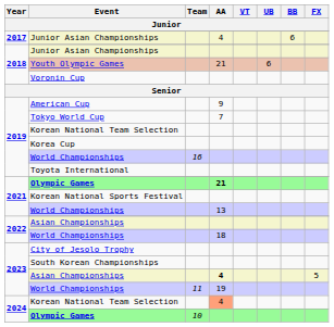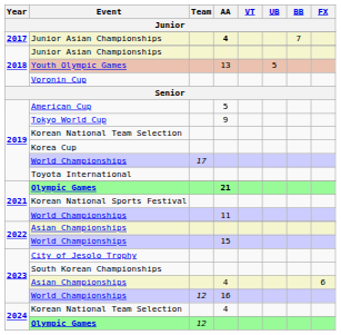 <table class="wikitable" style="text-align:center; font-size:95%;">
 <tr>
 <th align="center">Year</th>
 <th align="center">Event</th>
 <th style="width:30px;">Team</th>
 <th style="width:30px;">AA</th>
 <th style="width:30px;"><a href='#'>VT</a></th>
 <th style="width:30px;"><a href='#'>UB</a></th>
 <th style="width:30px;"><a href='#'>BB</a></th>
 <th style="width:30px;"><a href='#'>FX</a></th>
 </tr>
 <tr>
 <th colspan="8"><strong>Junior</strong></th>
 </tr>
 <tr>
 <td rowspan="2"><strong><a href='#'>2017</a></strong></td>
 </tr>
 <tr bgcolor=#F5F6CE>
 <td align=left>Junior Asian Championships</td>
 <td></td>
-<td>4</td>
+<td><strong>4</strong></td>
 <td></td>
 <td></td>
-<td>6</td>
+<td>7</td>
 <td></td>
 </tr>
 <tr>
 <td rowspan="4"><strong><a href='#'>2018</a></strong></td>
 </tr>
 <tr bgcolor=#F5F6CE>
 <td align=left>Junior Asian Championships</td>
 <td></td>
 <td></td>
 <td></td>
 <td></td>
 <td></td>
 <td></td>
 </tr>
 <tr bgcolor=#EBC2AF>
 <td align=left><a href='#'>Youth Olympic Games</a></td>
 <td></td>
-<td>21</td>
+<td>13</td>
 <td></td>
-<td>6</td>
+<td>5</td>
 <td></td>
 <td></td>
 </tr>
 <tr>
 <td align=left><a href='#'>Voronin Cup</a></td>
 <td></td>
 <td></td>
 <td></td>
 <td></td>
 <td></td>
 <td></td>
 </tr>
 <tr>
 <th colspan="8"><strong>Senior</strong></th>
 </tr>
 <tr>
 <td rowspan="6"><strong><a href='#'>2019</a></strong></td>
 <td align=left><a href='#'>American Cup</a></td>
 <td></td>
-<td>9</td>
+<td>5</td>
 <td></td>
 <td></td>
 <td></td>
 <td></td>
 </tr>
 <tr>
 <td align=left><a href='#'>Tokyo World Cup</a></td>
 <td></td>
-<td>7</td>
+<td>9</td>
 <td></td>
 <td></td>
 <td></td>
 <td></td>
 </tr>
 <tr>
 <td align=left>Korean National Team Selection</td>
 <td></td>
 <td></td>
 <td></td>
 <td></td>
 <td></td>
 <td></td>
 </tr>
 <tr>
 <td align=left>Korea Cup</td>
 <td></td>
 <td></td>
 <td></td>
 <td></td>
 <td></td>
 <td></td>
 </tr>
 <tr bgcolor=#CCCCFF>
 <td align=left><a href='#'>World Championships</a></td>
-<td><em>16</em></td>
+<td><em>17</em></td>
 <td></td>
 <td></td>
 <td></td>
 <td></td>
 <td></td>
 </tr>
 <tr>
 <td align=left>Toyota International</td>
 <td></td>
 <td></td>
 <td></td>
 <td></td>
 <td></td>
 <td></td>
 </tr>
 <tr>
 <td rowspan="4"><strong><a href='#'>2021</a></strong></td>
 </tr>
 <tr bgcolor=98FB98>
 <td align=left><strong><a href='#'>Olympic Games</a></strong></td>
 <td></td>
 <td><strong>21</strong></td>
 <td></td>
 <td></td>
 <td></td>
 <td></td>
 </tr>
 <tr>
 <td align=left>Korean National Sports Festival</td>
 <td></td>
 <td></td>
 <td></td>
 <td></td>
 <td></td>
 <td></td>
 </tr>
 <tr bgcolor=#CCCCFF>
 <td align=left><a href='#'>World Championships</a></td>
 <td></td>
-<td>13</td>
+<td>11</td>
 <td></td>
 <td></td>
 <td></td>
 <td></td>
 </tr>
 <tr>
 <td rowspan="3"><strong><a href='#'>2022</a></strong></td>
 </tr>
 <tr bgcolor=#F5F6CE>
 <td align=left><a href='#'>Asian Championships</a></td>
 <td></td>
 <td></td>
 <td></td>
 <td></td>
 <td></td>
 <td></td>
 </tr>
 <tr bgcolor=#CCCCFF>
 <td align=left><a href='#'>World Championships</a></td>
 <td></td>
-<td>18</td>
+<td>15</td>
 <td></td>
 <td></td>
 <td></td>
 <td></td>
 </tr>
 <tr>
 <td rowspan="4"><strong><a href='#'>2023</a></strong></td>
 <td align=left><a href='#'>City of Jesolo Trophy</a></td>
 <td></td>
 <td></td>
 <td></td>
 <td></td>
 <td></td>
 <td></td>
 </tr>
 <tr>
 <td align=left>South Korean Championships</td>
 <td></td>
 <td></td>
 <td></td>
 <td></td>
 <td></td>
 <td></td>
 </tr>
 <tr bgcolor=#F5F6CE>
 <td align=left><a href='#'>Asian Championships</a></td>
 <td></td>
-<td><strong>4</strong></td>
+<td>4</td>
 <td></td>
 <td></td>
 <td></td>
-<td>5</td>
+<td>6</td>
 </tr>
 <tr bgcolor=#CCCCFF>
 <td align=left><a href='#'>World Championships</a></td>
-<td><em>11</em></td>
-<td>19</td>
+<td><em>12</em></td>
+<td>16</td>
 <td></td>
 <td></td>
 <td></td>
 <td></td>
 </tr>
 <tr>
 <td rowspan="2"><strong><a href='#'>2024</a></strong></td>
 <td align=left>Korean National Team Selection</td>
 <td></td>
-<td style="background: lightsalmon;">4</td>
+<td>4</td>
 <td></td>
 <td></td>
 <td></td>
 <td></td>
 </tr>
 <tr bgcolor=98FB98>
 <td align=left><strong><a href='#'>Olympic Games</a></strong></td>
-<td><em>10</em></td>
+<td><em>12</em></td>
 <td></td>
 <td></td>
 <td></td>
 <td></td>
 <td></td>
 </tr>
 </table>
